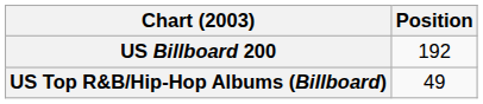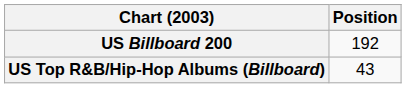 <table class="wikitable sortable plainrowheaders" style="text-align:center">
 <tr>
 <th scope="col">Chart (2003)</th>
 <th scope="col">Position</th>
 </tr>
 <tr>
 <th scope="row">US <em>Billboard</em> 200</th>
 <td>192</td>
 </tr>
 <tr>
 <th scope="row">US Top R&B/Hip-Hop Albums (<em>Billboard</em>)</th>
-<td>49</td>
+<td>43</td>
 </tr>
 </table>
